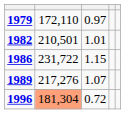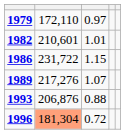 <table class="wikitable" border="1" align="center">
 <tr>
 <th></th>
 <th></th>
 <th></th>
 <th></th>
 <th></th>
 </tr>
 <tr>
 <td align="left"><strong><a href='#'>1979</a></strong></td>
 <td align="right">172,110</td>
 <td align="right">0.97</td>
 <td></td>
 <td></td>
 </tr>
 <tr>
 <td align="left"><strong><a href='#'>1982</a></strong></td>
-<td align="right">210,501</td>
+<td align="right">210,601</td>
 <td align="right">1.01</td>
 <td></td>
 <td></td>
 </tr>
 <tr>
 <td align="left"><strong><a href='#'>1986</a></strong></td>
 <td align="right">231,722</td>
 <td align="right">1.15</td>
 <td></td>
 <td></td>
 </tr>
 <tr>
 <td align="left"><strong><a href='#'>1989</a></strong></td>
 <td align="right">217,276</td>
 <td align="right">1.07</td>
 <td></td>
 <td></td>
 </tr>
 <tr>
+<td align="left"><strong><a href='#'>1993</a></strong></td>
+<td align="right">206,876</td>
+<td align="right">0.88</td>
+<td></td>
+<td></td>
+</tr>
+<tr>
 <td align="left"><strong><a href='#'>1996</a></strong></td>
 <td align="right" style="background: lightsalmon;">181,304</td>
 <td align="right">0.72</td>
 <td></td>
 <td></td>
 </tr>
 </table>
